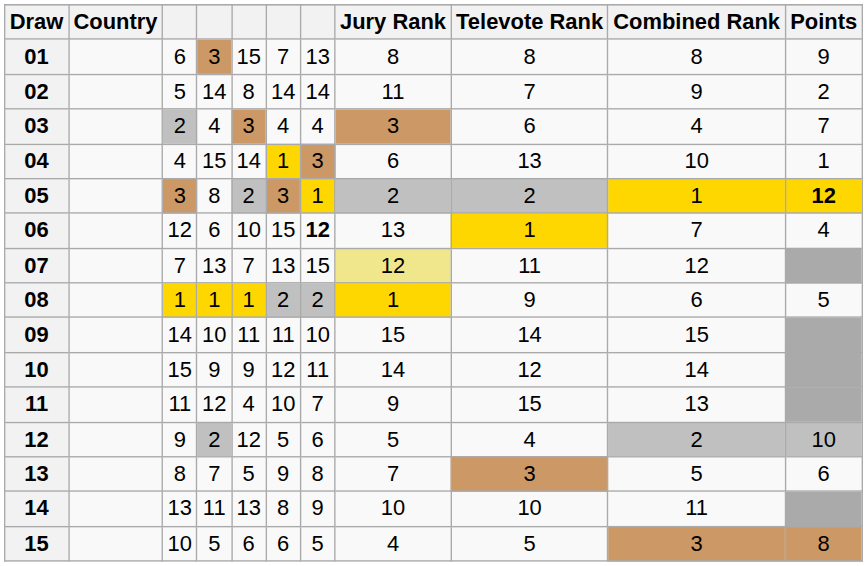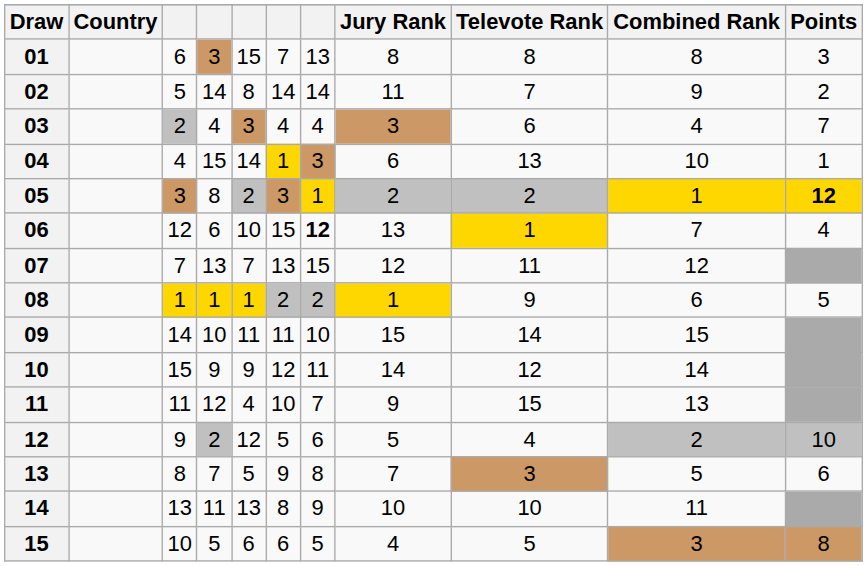 <table class="sortable wikitable collapsible plainrowheaders" style="text-align:center">
 <tr>
 </tr>
 <tr>
 <th scope="col">Draw</th>
 <th scope="col">Country</th>
 <th scope="col"></th>
 <th scope="col"></th>
 <th scope="col"></th>
 <th scope="col"></th>
 <th scope="col"></th>
 <th scope="col">Jury Rank</th>
 <th scope="col">Televote Rank</th>
 <th scope="col">Combined Rank</th>
 <th scope="col">Points</th>
 </tr>
 <tr>
 <th scope="row" style="text-align:center;">01</th>
 <td style="text-align:left;"></td>
 <td>6</td>
 <td style="background:#CC9966;">3</td>
 <td>15</td>
 <td>7</td>
 <td>13</td>
 <td>8</td>
 <td>8</td>
 <td>8</td>
-<td>9</td>
+<td>3</td>
 </tr>
 <tr>
 <th scope="row" style="text-align:center;">02</th>
 <td style="text-align:left;"></td>
 <td>5</td>
 <td>14</td>
 <td>8</td>
 <td>14</td>
 <td>14</td>
 <td>11</td>
 <td>7</td>
 <td>9</td>
 <td>2</td>
 </tr>
 <tr>
 <th scope="row" style="text-align:center;">03</th>
 <td style="text-align:left;"></td>
 <td style="background:silver;">2</td>
 <td>4</td>
 <td style="background:#CC9966;">3</td>
 <td>4</td>
 <td>4</td>
 <td style="background:#CC9966;">3</td>
 <td>6</td>
 <td>4</td>
 <td>7</td>
 </tr>
 <tr>
 <th scope="row" style="text-align:center;">04</th>
 <td style="text-align:left;"></td>
 <td>4</td>
 <td>15</td>
 <td>14</td>
 <td style="background:gold;">1</td>
 <td style="background:#CC9966;">3</td>
 <td>6</td>
 <td>13</td>
 <td>10</td>
 <td>1</td>
 </tr>
 <tr>
 <th scope="row" style="text-align:center;">05</th>
 <td style="text-align:left;"></td>
 <td style="background:#CC9966;">3</td>
 <td>8</td>
 <td style="background:silver;">2</td>
 <td style="background:#CC9966;">3</td>
 <td style="background:gold;">1</td>
 <td style="background:silver;">2</td>
 <td style="background:silver;">2</td>
 <td style="background:gold;">1</td>
 <td style="background:gold;"><strong>12</strong></td>
 </tr>
 <tr>
 <th scope="row" style="text-align:center;">06</th>
 <td style="text-align:left;"></td>
 <td>12</td>
 <td>6</td>
 <td>10</td>
 <td>15</td>
 <td><strong>12</strong></td>
 <td>13</td>
 <td style="background:gold;">1</td>
 <td>7</td>
 <td>4</td>
 </tr>
 <tr>
 <th scope="row" style="text-align:center;">07</th>
 <td style="text-align:left;"></td>
 <td>7</td>
 <td>13</td>
 <td>7</td>
 <td>13</td>
 <td>15</td>
-<td style="background: khaki;">12</td>
+<td>12</td>
 <td>11</td>
 <td>12</td>
 <td style="background:#AAAAAA;"></td>
 </tr>
 <tr>
 <th scope="row" style="text-align:center;">08</th>
 <td style="text-align:left;"></td>
 <td style="background:gold;">1</td>
 <td style="background:gold;">1</td>
 <td style="background:gold;">1</td>
 <td style="background:silver;">2</td>
 <td style="background:silver;">2</td>
 <td style="background:gold;">1</td>
 <td>9</td>
 <td>6</td>
 <td>5</td>
 </tr>
 <tr>
 <th scope="row" style="text-align:center;">09</th>
 <td style="text-align:left;"></td>
 <td>14</td>
 <td>10</td>
 <td>11</td>
 <td>11</td>
 <td>10</td>
 <td>15</td>
 <td>14</td>
 <td>15</td>
 <td style="background:#AAAAAA;"></td>
 </tr>
 <tr>
 <th scope="row" style="text-align:center;">10</th>
 <td style="text-align:left;"></td>
 <td>15</td>
 <td>9</td>
 <td>9</td>
 <td>12</td>
 <td>11</td>
 <td>14</td>
 <td>12</td>
 <td>14</td>
 <td style="background:#AAAAAA;"></td>
 </tr>
 <tr>
 <th scope="row" style="text-align:center;">11</th>
 <td style="text-align:left;"></td>
 <td>11</td>
 <td>12</td>
 <td>4</td>
 <td>10</td>
 <td>7</td>
 <td>9</td>
 <td>15</td>
 <td>13</td>
 <td style="background:#AAAAAA;"></td>
 </tr>
 <tr>
 <th scope="row" style="text-align:center;">12</th>
 <td style="text-align:left;"></td>
 <td>9</td>
 <td style="background:silver;">2</td>
 <td>12</td>
 <td>5</td>
 <td>6</td>
 <td>5</td>
 <td>4</td>
 <td style="background:silver;">2</td>
 <td style="background:silver;">10</td>
 </tr>
 <tr>
 <th scope="row" style="text-align:center;">13</th>
 <td style="text-align:left;"></td>
 <td>8</td>
 <td>7</td>
 <td>5</td>
 <td>9</td>
 <td>8</td>
 <td>7</td>
 <td style="background:#CC9966;">3</td>
 <td>5</td>
 <td>6</td>
 </tr>
 <tr>
 <th scope="row" style="text-align:center;">14</th>
 <td style="text-align:left;"></td>
 <td>13</td>
 <td>11</td>
 <td>13</td>
 <td>8</td>
 <td>9</td>
 <td>10</td>
 <td>10</td>
 <td>11</td>
 <td style="background:#AAAAAA;"></td>
 </tr>
 <tr>
 <th scope="row" style="text-align:center;">15</th>
 <td style="text-align:left;"></td>
 <td>10</td>
 <td>5</td>
 <td>6</td>
 <td>6</td>
 <td>5</td>
 <td>4</td>
 <td>5</td>
 <td style="background:#CC9966;">3</td>
 <td style="background:#CC9966;">8</td>
 </tr>
 </table>
